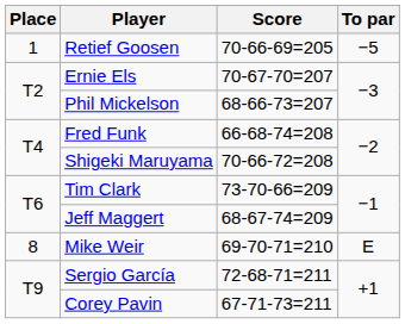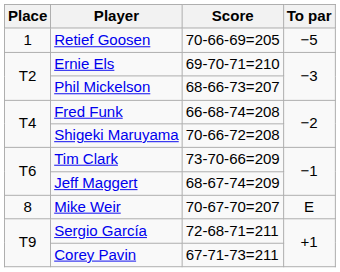 <table class="wikitable">
 <tr>
 <th>Place</th>
 <th>Player</th>
 <th>Score</th>
 <th>To par</th>
 </tr>
 <tr>
 <td align=center>1</td>
 <td> <a href='#'>Retief Goosen</a></td>
 <td>70-66-69=205</td>
 <td align=center>−5</td>
 </tr>
 <tr>
 <td rowspan="2" align=center>T2</td>
 <td> <a href='#'>Ernie Els</a></td>
-<td>70-67-70=207</td>
+<td>69-70-71=210</td>
 <td rowspan="2" align=center>−3</td>
 </tr>
 <tr>
 <td> <a href='#'>Phil Mickelson</a></td>
 <td>68-66-73=207</td>
 </tr>
 <tr>
 <td rowspan="2" align=center>T4</td>
 <td> <a href='#'>Fred Funk</a></td>
 <td>66-68-74=208</td>
 <td rowspan="2" align=center>−2</td>
 </tr>
 <tr>
 <td> <a href='#'>Shigeki Maruyama</a></td>
 <td>70-66-72=208</td>
 </tr>
 <tr>
 <td rowspan="2" align=center>T6</td>
 <td> <a href='#'>Tim Clark</a></td>
 <td>73-70-66=209</td>
 <td rowspan="2" align=center>−1</td>
 </tr>
 <tr>
 <td> <a href='#'>Jeff Maggert</a></td>
 <td>68-67-74=209</td>
 </tr>
 <tr>
 <td align=center>8</td>
 <td> <a href='#'>Mike Weir</a></td>
-<td>69-70-71=210</td>
+<td>70-67-70=207</td>
 <td align=center>E</td>
 </tr>
 <tr>
 <td rowspan="2" align=center>T9</td>
 <td> <a href='#'>Sergio García</a></td>
 <td>72-68-71=211</td>
 <td rowspan="2" align=center>+1</td>
 </tr>
 <tr>
 <td> <a href='#'>Corey Pavin</a></td>
 <td>67-71-73=211</td>
 </tr>
 </table>
